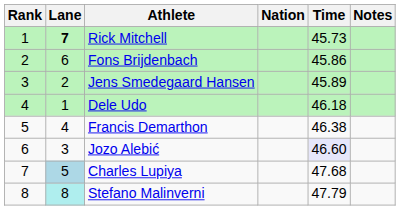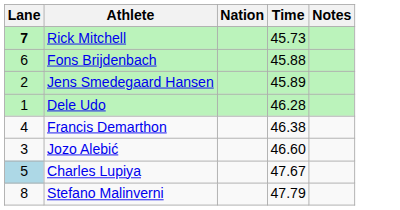 <table class="wikitable sortable" style="text-align:center">
 <tr>
-<th>Rank</th>
 <th>Lane</th>
 <th>Athlete</th>
 <th>Nation</th>
 <th>Time</th>
 <th>Notes</th>
 </tr>
 <tr style="background:#bbf3bb;">
-<td>1</td>
 <td><strong>7</strong></td>
 <td align=left><a href='#'>Rick Mitchell</a></td>
 <td align=left></td>
 <td>45.73</td>
 <td></td>
 </tr>
 <tr style="background:#bbf3bb;">
-<td>2</td>
 <td>6</td>
 <td align=left><a href='#'>Fons Brijdenbach</a></td>
 <td align=left></td>
-<td>45.86</td>
+<td>45.88</td>
 <td></td>
 </tr>
 <tr style="background:#bbf3bb;">
-<td>3</td>
 <td>2</td>
 <td align=left><a href='#'>Jens Smedegaard Hansen</a></td>
 <td align=left></td>
 <td>45.89</td>
 <td></td>
 </tr>
 <tr style="background:#bbf3bb;">
-<td>4</td>
 <td>1</td>
 <td align=left><a href='#'>Dele Udo</a></td>
 <td align=left></td>
-<td>46.18</td>
+<td>46.28</td>
 <td></td>
 </tr>
 <tr>
-<td>5</td>
 <td>4</td>
 <td align=left><a href='#'>Francis Demarthon</a></td>
 <td align=left></td>
 <td>46.38</td>
 <td></td>
 </tr>
 <tr>
-<td>6</td>
 <td>3</td>
 <td align=left><a href='#'>Jozo Alebić</a></td>
 <td align=left></td>
-<td style="background: lavender;">46.60</td>
+<td>46.60</td>
 <td></td>
 </tr>
 <tr>
-<td>7</td>
 <td style="background: lightblue;">5</td>
 <td align=left><a href='#'>Charles Lupiya</a></td>
 <td align=left></td>
-<td>47.68</td>
+<td>47.67</td>
 <td></td>
 </tr>
 <tr>
 <td>8</td>
-<td style="background: paleturquoise;">8</td>
 <td align=left><a href='#'>Stefano Malinverni</a></td>
 <td align=left></td>
 <td>47.79</td>
 <td></td>
 </tr>
 </table>
